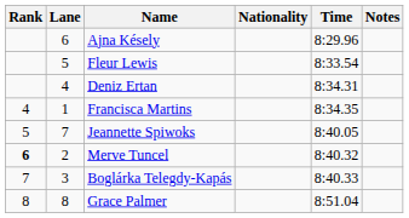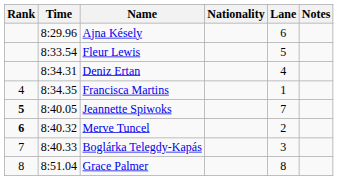 <table class="wikitable sortable" style="text-align:center">
 <tr>
 <th>Rank</th>
-<th>Lane</th>
+<th>Time</th>
 <th>Name</th>
 <th>Nationality</th>
-<th>Time</th>
+<th>Lane</th>
 <th>Notes</th>
 </tr>
 <tr>
 <td></td>
-<td>6</td>
+<td>8:29.96</td>
 <td align=left><a href='#'>Ajna Késely</a></td>
 <td align=left></td>
-<td>8:29.96</td>
+<td>6</td>
 <td></td>
 </tr>
 <tr>
 <td></td>
-<td>5</td>
+<td>8:33.54</td>
 <td align=left><a href='#'>Fleur Lewis</a></td>
 <td align=left></td>
-<td>8:33.54</td>
+<td>5</td>
 <td></td>
 </tr>
 <tr>
 <td></td>
-<td>4</td>
+<td>8:34.31</td>
 <td align=left><a href='#'>Deniz Ertan</a></td>
 <td align=left></td>
-<td>8:34.31</td>
+<td>4</td>
 <td></td>
 </tr>
 <tr>
 <td>4</td>
-<td>1</td>
+<td>8:34.35</td>
 <td align=left><a href='#'>Francisca Martins</a></td>
 <td align=left></td>
-<td>8:34.35</td>
+<td>1</td>
 <td></td>
 </tr>
 <tr>
-<td>5</td>
-<td>7</td>
+<td><strong>5</strong></td>
+<td>8:40.05</td>
 <td align=left><a href='#'>Jeannette Spiwoks</a></td>
 <td align=left></td>
-<td>8:40.05</td>
+<td>7</td>
 <td></td>
 </tr>
 <tr>
 <td><strong>6</strong></td>
-<td>2</td>
+<td>8:40.32</td>
 <td align=left><a href='#'>Merve Tuncel</a></td>
 <td align=left></td>
-<td>8:40.32</td>
+<td>2</td>
 <td></td>
 </tr>
 <tr>
 <td>7</td>
-<td>3</td>
+<td>8:40.33</td>
 <td align=left><a href='#'>Boglárka Telegdy-Kapás</a></td>
 <td align=left></td>
-<td>8:40.33</td>
+<td>3</td>
 <td></td>
 </tr>
 <tr>
 <td>8</td>
-<td>8</td>
+<td>8:51.04</td>
 <td align=left><a href='#'>Grace Palmer</a></td>
 <td align=left></td>
-<td>8:51.04</td>
+<td>8</td>
 <td></td>
 </tr>
 </table>
